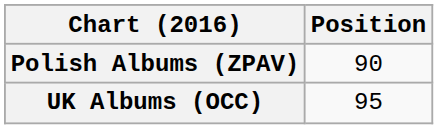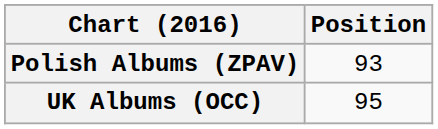 <table class="wikitable plainrowheaders" style="text-align:center">
 <tr>
 <th>Chart (2016)</th>
 <th>Position</th>
 </tr>
 <tr>
 <th scope="row">Polish Albums (ZPAV)</th>
-<td>90</td>
+<td>93</td>
 </tr>
 <tr>
 <th scope="row">UK Albums (OCC)</th>
 <td>95</td>
 </tr>
 </table>
